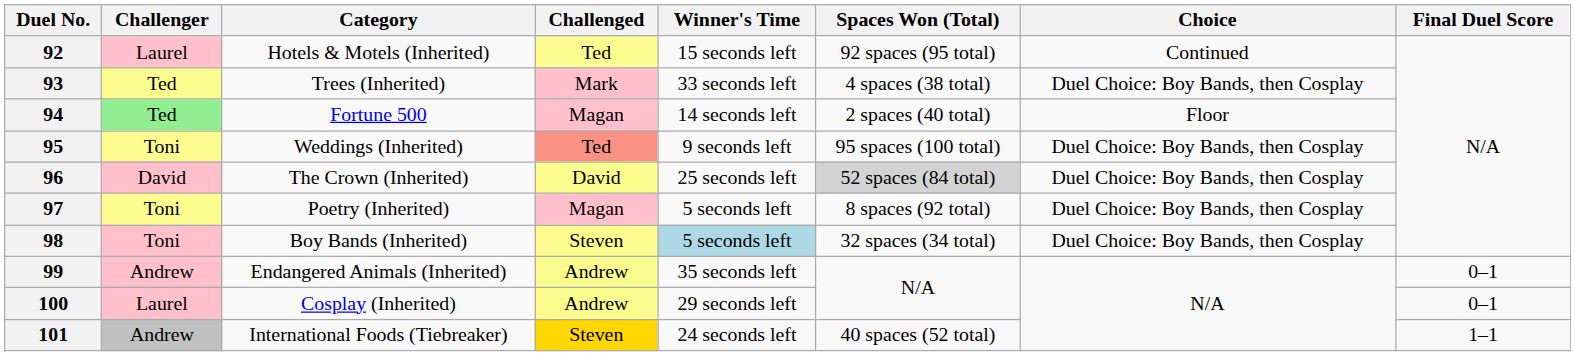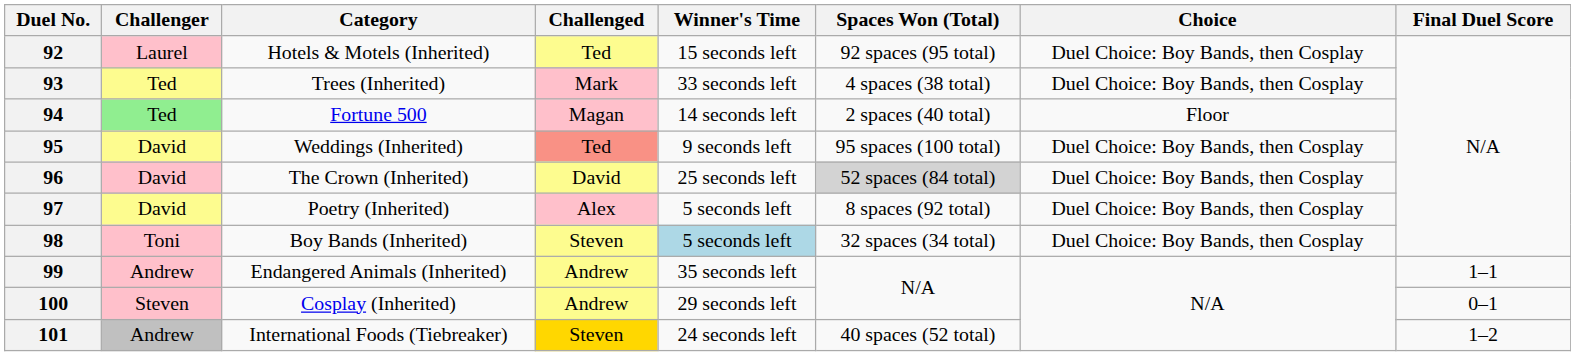 <table class="wikitable sortable mw-collapsible mw-collapsed" style="text-align:center; width:100%">
 <tr>
 <th scope="col">Duel No.</th>
 <th scope="col">Challenger</th>
 <th scope="col">Category</th>
 <th scope="col">Challenged</th>
 <th scope="col">Winner's  Time</th>
 <th scope="col">Spaces Won (Total)</th>
 <th scope="col">Choice</th>
 <th scope="col">Final Duel Score</th>
 </tr>
 <tr>
 <th>92</th>
 <td style="background:pink;">Laurel</td>
 <td>Hotels & Motels (Inherited)</td>
 <td style="background:#fdfc8f;">Ted</td>
 <td>15 seconds left</td>
 <td>92 spaces (95 total)</td>
-<td>Continued</td>
+<td>Duel Choice: Boy Bands, then Cosplay</td>
 <td rowspan="7">N/A</td>
 </tr>
 <tr>
 <th>93</th>
 <td style="background:#fdfc8f;">Ted</td>
 <td>Trees (Inherited)</td>
 <td style="background:pink;">Mark</td>
 <td>33 seconds left</td>
 <td>4 spaces (38 total)</td>
 <td>Duel Choice: Boy Bands, then Cosplay</td>
 </tr>
 <tr>
 <th>94</th>
 <td style="background:lightgreen;">Ted</td>
 <td><a href='#'>Fortune 500</a></td>
 <td style="background:pink;">Magan</td>
 <td>14 seconds left</td>
 <td>2 spaces (40 total)</td>
 <td>Floor</td>
 </tr>
 <tr>
 <th>95</th>
-<td style="background:#fdfc8f;">Toni</td>
+<td style="background:#fdfc8f;">David</td>
 <td>Weddings (Inherited)</td>
 <td style="background:#F99185;">Ted</td>
 <td>9 seconds left</td>
 <td>95 spaces (100 total)</td>
 <td>Duel Choice: Boy Bands, then Cosplay</td>
 </tr>
 <tr>
 <th>96</th>
 <td style="background:pink;">David</td>
 <td>The Crown (Inherited)</td>
 <td style="background:#fdfc8f;">David</td>
 <td>25 seconds left</td>
 <td style="background: lightgrey;">52 spaces (84 total)</td>
 <td>Duel Choice: Boy Bands, then Cosplay</td>
 </tr>
 <tr>
 <th>97</th>
-<td style="background:#fdfc8f;">Toni</td>
+<td style="background:#fdfc8f;">David</td>
 <td>Poetry (Inherited)</td>
-<td style="background:pink;">Magan</td>
+<td style="background:pink;">Alex</td>
 <td>5 seconds left</td>
 <td>8 spaces (92 total)</td>
 <td>Duel Choice: Boy Bands, then Cosplay</td>
 </tr>
 <tr>
 <th>98</th>
 <td style="background:pink;">Toni</td>
 <td>Boy Bands (Inherited)</td>
 <td style="background:#fdfc8f;">Steven</td>
 <td style="background: lightblue;">5 seconds left</td>
 <td>32 spaces (34 total)</td>
 <td>Duel Choice: Boy Bands, then Cosplay</td>
 </tr>
 <tr>
 <th>99</th>
 <td style="background:pink;">Andrew</td>
 <td>Endangered Animals (Inherited)</td>
 <td style="background:#fdfc8f;">Andrew</td>
 <td>35 seconds left</td>
 <td rowspan="2">N/A</td>
 <td rowspan="3">N/A</td>
-<td>0–1</td>
+<td>1–1</td>
 </tr>
 <tr>
 <th>100</th>
-<td style="background:pink;">Laurel</td>
+<td style="background:pink;">Steven</td>
 <td><a href='#'>Cosplay</a> (Inherited)</td>
 <td style="background:#fdfc8f;">Andrew</td>
 <td>29 seconds left</td>
 <td>0–1</td>
 </tr>
 <tr>
 <th>101</th>
 <td style="background:silver;">Andrew</td>
 <td>International Foods (Tiebreaker)</td>
 <td style="background:gold;">Steven</td>
 <td>24 seconds left</td>
 <td>40 spaces (52 total)</td>
-<td>1–1</td>
+<td>1–2</td>
 </tr>
 </table>
